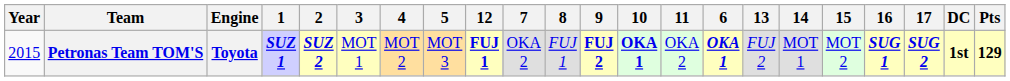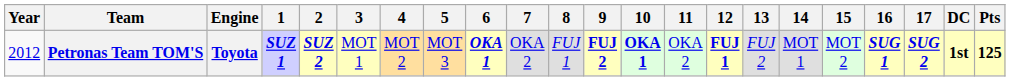 <table class="wikitable" style="text-align:center; font-size:85%">
 <tr>
 <th>Year</th>
 <th>Team</th>
 <th>Engine</th>
 <th>1</th>
 <th>2</th>
 <th>3</th>
 <th>4</th>
 <th>5</th>
-<th>12</th>
+<th>6</th>
 <th>7</th>
 <th>8</th>
 <th>9</th>
 <th>10</th>
 <th>11</th>
-<th>6</th>
+<th>12</th>
 <th>13</th>
 <th>14</th>
 <th>15</th>
 <th>16</th>
 <th>17</th>
 <th>DC</th>
 <th>Pts</th>
 </tr>
 <tr>
-<td><a href='#'>2015</a></td>
+<td><a href='#'>2012</a></td>
 <th><a href='#'>Petronas Team TOM'S</a></th>
 <th><a href='#'>Toyota</a></th>
 <td style="background:#cfcfff;"><strong><em><a href='#'>SUZ<br>1</a></em></strong><br></td>
 <td style="background:#ffffbf;"><strong><em><a href='#'>SUZ<br>2</a></em></strong><br></td>
 <td style="background:#ffffbf;"><a href='#'>MOT<br>1</a><br></td>
 <td style="background:#ffdf9f;"><a href='#'>MOT<br>2</a><br></td>
 <td style="background:#ffdf9f;"><a href='#'>MOT<br>3</a><br></td>
-<td style="background:#ffffbf;"><strong><a href='#'>FUJ<br>1</a></strong><br></td>
+<td style="background:#ffffbf;"><strong><em><a href='#'>OKA<br>1</a></em></strong><br></td>
 <td style="background:#dfdfdf;"><a href='#'>OKA<br>2</a><br></td>
 <td style="background:#dfdfdf;"><em><a href='#'>FUJ<br>1</a></em><br></td>
 <td style="background:#ffffbf;"><strong><a href='#'>FUJ<br>2</a></strong><br></td>
 <td style="background:#dfffdf;"><strong><a href='#'>OKA<br>1</a><br></strong></td>
 <td style="background:#dfffdf;"><a href='#'>OKA<br>2</a><br></td>
-<td style="background:#ffffbf;"><strong><em><a href='#'>OKA<br>1</a></em></strong><br></td>
+<td style="background:#ffffbf;"><strong><a href='#'>FUJ<br>1</a></strong><br></td>
 <td style="background:#dfdfdf;"><em><a href='#'>FUJ<br>2</a></em><br></td>
 <td style="background:#dfdfdf;"><a href='#'>MOT<br>1</a><br></td>
 <td style="background:#dfffdf;"><a href='#'>MOT<br>2</a><br></td>
 <td style="background:#ffffbf;"><strong><em><a href='#'>SUG<br>1</a></em></strong><br></td>
 <td style="background:#ffffbf;"><strong><em><a href='#'>SUG<br>2</a></em></strong><br></td>
 <th style="background:#ffffbf;">1st</th>
-<th style="background:#ffffbf;">129</th>
+<th style="background:#ffffbf;">125</th>
 </tr>
 </table>
